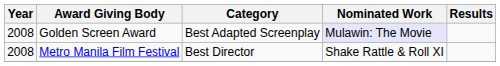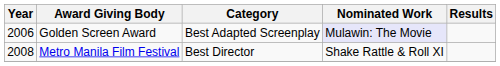 <table class="wikitable">
 <tr>
 <th>Year</th>
 <th>Award Giving Body</th>
 <th>Category</th>
 <th>Nominated Work</th>
 <th>Results</th>
 </tr>
 <tr>
-<td>2008</td>
+<td>2006</td>
 <td>Golden Screen Award</td>
 <td>Best Adapted Screenplay</td>
 <td style="background: lavender;">Mulawin: The Movie</td>
 <td></td>
 </tr>
 <tr>
 <td>2008</td>
 <td><a href='#'>Metro Manila Film Festival</a></td>
 <td>Best Director</td>
 <td>Shake Rattle & Roll XI</td>
 <td></td>
 </tr>
 <tr>
 </tr>
 </table>
